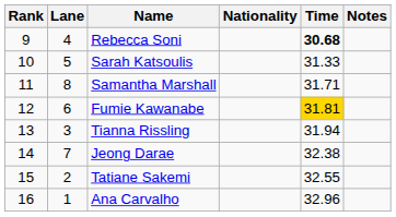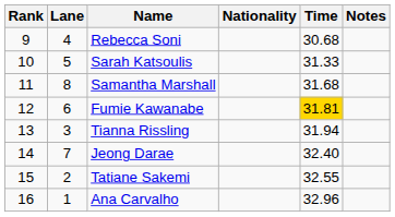 <table class="wikitable sortable" style="text-align:center">
 <tr>
 <th>Rank</th>
 <th>Lane</th>
 <th>Name</th>
 <th>Nationality</th>
 <th>Time</th>
 <th>Notes</th>
 </tr>
 <tr>
 <td>9</td>
 <td>4</td>
 <td align=left><a href='#'>Rebecca Soni</a></td>
 <td align=left></td>
-<td><strong>30.68</strong></td>
+<td>30.68</td>
 <td></td>
 </tr>
 <tr>
 <td>10</td>
 <td>5</td>
 <td align=left><a href='#'>Sarah Katsoulis</a></td>
 <td align=left></td>
 <td>31.33</td>
 <td></td>
 </tr>
 <tr>
 <td>11</td>
 <td>8</td>
 <td align=left><a href='#'>Samantha Marshall</a></td>
 <td align=left></td>
-<td>31.71</td>
+<td>31.68</td>
 <td></td>
 </tr>
 <tr>
 <td>12</td>
 <td>6</td>
 <td align=left><a href='#'>Fumie Kawanabe</a></td>
 <td align=left></td>
 <td style="background: gold;">31.81</td>
 <td></td>
 </tr>
 <tr>
 <td>13</td>
 <td>3</td>
 <td align=left><a href='#'>Tianna Rissling</a></td>
 <td align=left></td>
 <td>31.94</td>
 <td></td>
 </tr>
 <tr>
 <td>14</td>
 <td>7</td>
 <td align=left><a href='#'>Jeong Darae</a></td>
 <td align=left></td>
-<td>32.38</td>
+<td>32.40</td>
 <td></td>
 </tr>
 <tr>
 <td>15</td>
 <td>2</td>
 <td align=left><a href='#'>Tatiane Sakemi</a></td>
 <td align=left></td>
 <td>32.55</td>
 <td></td>
 </tr>
 <tr>
 <td>16</td>
 <td>1</td>
 <td align=left><a href='#'>Ana Carvalho</a></td>
 <td align=left></td>
 <td>32.96</td>
 <td></td>
 </tr>
 </table>
